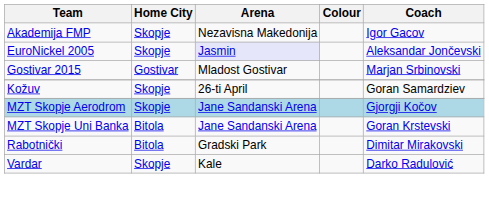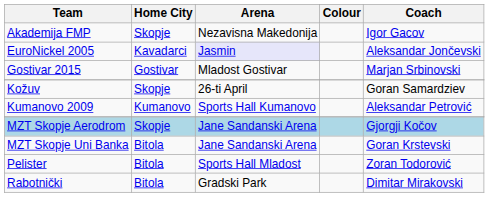 <table class="wikitable sortable">
 <tr>
 <th>Team</th>
 <th>Home City</th>
 <th>Arena</th>
 <th>Colour</th>
 <th>Coach</th>
 </tr>
 <tr>
 <td><a href='#'>Akademija FMP</a></td>
 <td><a href='#'>Skopje</a></td>
 <td>Nezavisna Makedonija</td>
 <td> </td>
 <td> <a href='#'>Igor Gacov</a></td>
 </tr>
 <tr>
 <td><a href='#'>EuroNickel 2005</a></td>
-<td><a href='#'>Skopje</a></td>
+<td><a href='#'>Kavadarci</a></td>
 <td style="background: lavender;"><a href='#'>Jasmin</a></td>
 <td> </td>
 <td> <a href='#'>Aleksandar Jončevski</a></td>
 </tr>
 <tr>
 <td><a href='#'>Gostivar 2015</a></td>
 <td><a href='#'>Gostivar</a></td>
 <td>Mladost Gostivar</td>
 <td> </td>
 <td> <a href='#'>Marjan Srbinovski</a></td>
 </tr>
 <tr>
 </tr>
 <tr bgcolor=>
 <td><a href='#'>Kožuv</a></td>
 <td><a href='#'>Skopje</a></td>
 <td>26-ti April</td>
 <td> </td>
 <td> Goran Samardziev</td>
 </tr>
 <tr>
+<td><a href='#'>Kumanovo 2009</a></td>
+<td><a href='#'>Kumanovo</a></td>
+<td><a href='#'>Sports Hall Kumanovo</a></td>
+<td> </td>
+<td> <a href='#'>Aleksandar Petrović</a></td>
+</tr>
+<tr>
 </tr>
 <tr bgcolor=lightblue>
 <td><a href='#'>MZT Skopje Aerodrom</a></td>
 <td><a href='#'>Skopje</a></td>
 <td><a href='#'>Jane Sandanski Arena</a></td>
 <td> </td>
 <td> <a href='#'>Gjorgji Kočov</a></td>
 </tr>
 <tr>
 <td><a href='#'>MZT Skopje Uni Banka</a></td>
 <td><a href='#'>Bitola</a></td>
 <td><a href='#'>Jane Sandanski Arena</a></td>
 <td> </td>
 <td> <a href='#'>Goran Krstevski</a></td>
 </tr>
 <tr>
+<td><a href='#'>Pelister</a></td>
+<td><a href='#'>Bitola</a></td>
+<td><a href='#'>Sports Hall Mladost</a></td>
+<td> </td>
+<td> <a href='#'>Zoran Todorović</a></td>
+</tr>
+<tr>
 <td><a href='#'>Rabotnički</a></td>
 <td><a href='#'>Bitola</a></td>
 <td>Gradski Park</td>
 <td> </td>
 <td> <a href='#'>Dimitar Mirakovski</a></td>
 </tr>
-<tr>
-<td><a href='#'>Vardar</a></td>
-<td><a href='#'>Skopje</a></td>
-<td>Kale</td>
-<td> </td>
-<td> <a href='#'>Darko Radulović</a></td>
-</tr>
 </table>
